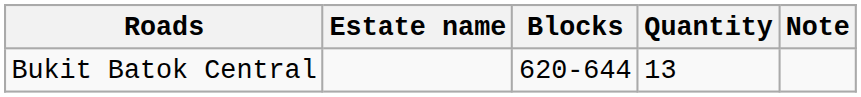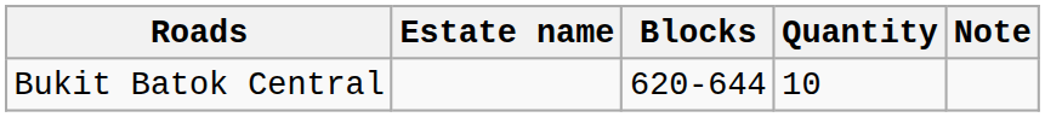 <table class="wikitable sortable">
 <tr>
 <th>Roads</th>
 <th>Estate name</th>
 <th>Blocks</th>
 <th>Quantity</th>
 <th>Note</th>
 </tr>
 <tr>
 <td>Bukit Batok Central</td>
 <td></td>
 <td>620-644</td>
-<td>13</td>
+<td>10</td>
 <td></td>
 </tr>
 </table>
